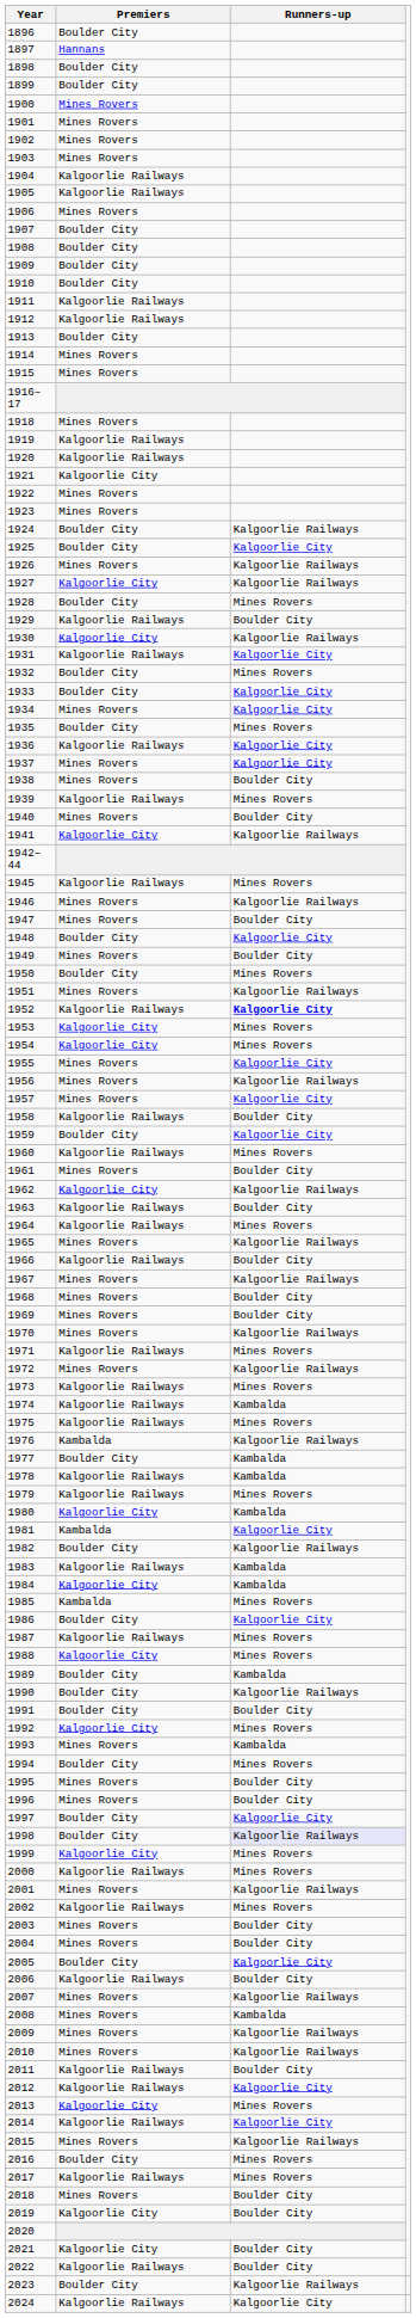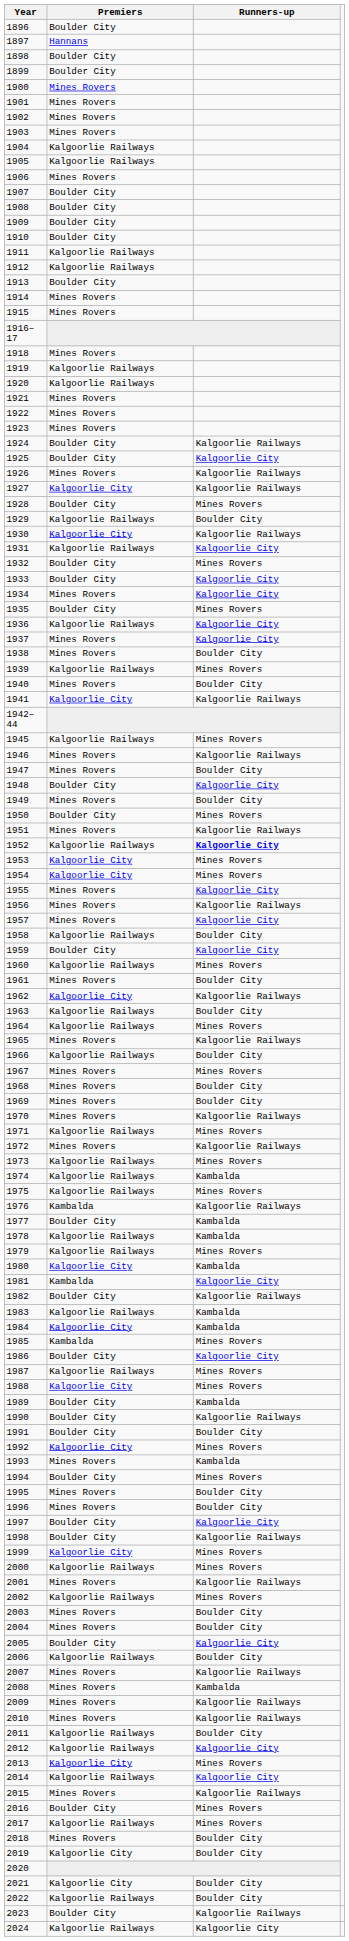 <table class="wikitable sortable" width="480px">
 <tr>
 <th width=60px>Year</th>
 <th width=250px>Premiers</th>
 <th width=250px>Runners-up</th>
 </tr>
 <tr>
 <td>1896</td>
 <td>Boulder City</td>
 <td></td>
 </tr>
 <tr>
 <td>1897</td>
 <td><a href='#'>Hannans</a></td>
 <td></td>
 </tr>
 <tr>
 <td>1898</td>
 <td>Boulder City</td>
 <td></td>
 </tr>
 <tr>
 <td>1899</td>
 <td>Boulder City</td>
 <td></td>
 </tr>
 <tr>
 <td>1900</td>
 <td><a href='#'>Mines Rovers</a></td>
 <td></td>
 </tr>
 <tr>
 <td>1901</td>
 <td>Mines Rovers</td>
 <td></td>
 </tr>
 <tr>
 <td>1902</td>
 <td>Mines Rovers</td>
 <td></td>
 </tr>
 <tr>
 <td>1903</td>
 <td>Mines Rovers</td>
 <td></td>
 </tr>
 <tr>
 <td>1904</td>
 <td>Kalgoorlie Railways</td>
 <td></td>
 </tr>
 <tr>
 <td>1905</td>
 <td>Kalgoorlie Railways</td>
 <td></td>
 </tr>
 <tr>
 <td>1906</td>
 <td>Mines Rovers</td>
 <td></td>
 </tr>
 <tr>
 <td>1907</td>
 <td>Boulder City</td>
 <td></td>
 </tr>
 <tr>
 <td>1908</td>
 <td>Boulder City</td>
 <td></td>
 </tr>
 <tr>
 <td>1909</td>
 <td>Boulder City</td>
 <td></td>
 </tr>
 <tr>
 <td>1910</td>
 <td>Boulder City</td>
 <td></td>
 </tr>
 <tr>
 <td>1911</td>
 <td>Kalgoorlie Railways</td>
 <td></td>
 </tr>
 <tr>
 <td>1912</td>
 <td>Kalgoorlie Railways</td>
 <td></td>
 </tr>
 <tr>
 <td>1913</td>
 <td>Boulder City</td>
 <td></td>
 </tr>
 <tr>
 <td>1914</td>
 <td>Mines Rovers</td>
 <td></td>
 </tr>
 <tr>
 <td>1915</td>
 <td>Mines Rovers</td>
 <td></td>
 </tr>
 <tr>
 <td>1916–17</td>
 <td colspan=2 style=background:#efefef></td>
 </tr>
 <tr>
 <td>1918</td>
 <td>Mines Rovers</td>
 <td></td>
 </tr>
 <tr>
 <td>1919</td>
 <td>Kalgoorlie Railways</td>
 <td></td>
 </tr>
 <tr>
 <td>1920</td>
 <td>Kalgoorlie Railways</td>
 <td></td>
 </tr>
 <tr>
 <td>1921</td>
-<td>Kalgoorlie City</td>
+<td>Mines Rovers</td>
 <td></td>
 </tr>
 <tr>
 <td>1922</td>
 <td>Mines Rovers</td>
 <td></td>
 </tr>
 <tr>
 <td>1923</td>
 <td>Mines Rovers</td>
 <td></td>
 </tr>
 <tr>
 <td>1924</td>
 <td>Boulder City</td>
 <td>Kalgoorlie Railways</td>
 </tr>
 <tr>
 <td>1925</td>
 <td>Boulder City</td>
 <td><a href='#'>Kalgoorlie City</a></td>
 </tr>
 <tr>
 <td>1926</td>
 <td>Mines Rovers</td>
 <td>Kalgoorlie Railways</td>
 </tr>
 <tr>
 <td>1927</td>
 <td><a href='#'>Kalgoorlie City</a></td>
 <td>Kalgoorlie Railways</td>
 </tr>
 <tr>
 <td>1928</td>
 <td>Boulder City</td>
 <td>Mines Rovers</td>
 </tr>
 <tr>
 <td>1929</td>
 <td>Kalgoorlie Railways</td>
 <td>Boulder City</td>
 </tr>
 <tr>
 <td>1930</td>
 <td><a href='#'>Kalgoorlie City</a></td>
 <td>Kalgoorlie Railways</td>
 </tr>
 <tr>
 <td>1931</td>
 <td>Kalgoorlie Railways</td>
 <td><a href='#'>Kalgoorlie City</a></td>
 </tr>
 <tr>
 <td>1932</td>
 <td>Boulder City</td>
 <td>Mines Rovers</td>
 </tr>
 <tr>
 <td>1933</td>
 <td>Boulder City</td>
 <td><a href='#'>Kalgoorlie City</a></td>
 </tr>
 <tr>
 <td>1934</td>
 <td>Mines Rovers</td>
 <td><a href='#'>Kalgoorlie City</a></td>
 </tr>
 <tr>
 <td>1935</td>
 <td>Boulder City</td>
 <td>Mines Rovers</td>
 </tr>
 <tr>
 <td>1936</td>
 <td>Kalgoorlie Railways</td>
 <td><a href='#'>Kalgoorlie City</a></td>
 </tr>
 <tr>
 <td>1937</td>
 <td>Mines Rovers</td>
 <td><a href='#'>Kalgoorlie City</a></td>
 </tr>
 <tr>
 <td>1938</td>
 <td>Mines Rovers</td>
 <td>Boulder City</td>
 </tr>
 <tr>
 <td>1939</td>
 <td>Kalgoorlie Railways</td>
 <td>Mines Rovers</td>
 </tr>
 <tr>
 <td>1940</td>
 <td>Mines Rovers</td>
 <td>Boulder City</td>
 </tr>
 <tr>
 <td>1941</td>
 <td><a href='#'>Kalgoorlie City</a></td>
 <td>Kalgoorlie Railways</td>
 </tr>
 <tr>
 <td>1942–44</td>
 <td colspan=2 style=background:#efefef></td>
 </tr>
 <tr>
 <td>1945</td>
 <td>Kalgoorlie Railways</td>
 <td>Mines Rovers</td>
 </tr>
 <tr>
 <td>1946</td>
 <td>Mines Rovers</td>
 <td>Kalgoorlie Railways</td>
 </tr>
 <tr>
 <td>1947</td>
 <td>Mines Rovers</td>
 <td>Boulder City</td>
 </tr>
 <tr>
 <td>1948</td>
 <td>Boulder City</td>
 <td><a href='#'>Kalgoorlie City</a></td>
 </tr>
 <tr>
 <td>1949</td>
 <td>Mines Rovers</td>
 <td>Boulder City</td>
 </tr>
 <tr>
 <td>1950</td>
 <td>Boulder City</td>
 <td>Mines Rovers</td>
 </tr>
 <tr>
 <td>1951</td>
 <td>Mines Rovers</td>
 <td>Kalgoorlie Railways</td>
 </tr>
 <tr>
 <td>1952</td>
 <td>Kalgoorlie Railways</td>
 <td><strong><a href='#'>Kalgoorlie City</a></strong></td>
 </tr>
 <tr>
 <td>1953</td>
 <td><a href='#'>Kalgoorlie City</a></td>
 <td>Mines Rovers</td>
 </tr>
 <tr>
 <td>1954</td>
 <td><a href='#'>Kalgoorlie City</a></td>
 <td>Mines Rovers</td>
 </tr>
 <tr>
 <td>1955</td>
 <td>Mines Rovers</td>
 <td><a href='#'>Kalgoorlie City</a></td>
 </tr>
 <tr>
 <td>1956</td>
 <td>Mines Rovers</td>
 <td>Kalgoorlie Railways</td>
 </tr>
 <tr>
 <td>1957</td>
 <td>Mines Rovers</td>
 <td><a href='#'>Kalgoorlie City</a></td>
 </tr>
 <tr>
 <td>1958</td>
 <td>Kalgoorlie Railways</td>
 <td>Boulder City</td>
 </tr>
 <tr>
 <td>1959</td>
 <td>Boulder City</td>
 <td><a href='#'>Kalgoorlie City</a></td>
 </tr>
 <tr>
 <td>1960</td>
 <td>Kalgoorlie Railways</td>
 <td>Mines Rovers</td>
 </tr>
 <tr>
 <td>1961</td>
 <td>Mines Rovers</td>
 <td>Boulder City</td>
 </tr>
 <tr>
 <td>1962</td>
 <td><a href='#'>Kalgoorlie City</a></td>
 <td>Kalgoorlie Railways</td>
 </tr>
 <tr>
 <td>1963</td>
 <td>Kalgoorlie Railways</td>
 <td>Boulder City</td>
 </tr>
 <tr>
 <td>1964</td>
 <td>Kalgoorlie Railways</td>
 <td>Mines Rovers</td>
 </tr>
 <tr>
 <td>1965</td>
 <td>Mines Rovers</td>
 <td>Kalgoorlie Railways</td>
 </tr>
 <tr>
 <td>1966</td>
 <td>Kalgoorlie Railways</td>
 <td>Boulder City</td>
 </tr>
 <tr>
 <td>1967</td>
 <td>Mines Rovers</td>
-<td>Kalgoorlie Railways</td>
+<td>Mines Rovers</td>
 </tr>
 <tr>
 <td>1968</td>
 <td>Mines Rovers</td>
 <td>Boulder City</td>
 </tr>
 <tr>
 <td>1969</td>
 <td>Mines Rovers</td>
 <td>Boulder City</td>
 </tr>
 <tr>
 <td>1970</td>
 <td>Mines Rovers</td>
 <td>Kalgoorlie Railways</td>
 </tr>
 <tr>
 <td>1971</td>
 <td>Kalgoorlie Railways</td>
 <td>Mines Rovers</td>
 </tr>
 <tr>
 <td>1972</td>
 <td>Mines Rovers</td>
 <td>Kalgoorlie Railways</td>
 </tr>
 <tr>
 <td>1973</td>
 <td>Kalgoorlie Railways</td>
 <td>Mines Rovers</td>
 </tr>
 <tr>
 <td>1974</td>
 <td>Kalgoorlie Railways</td>
 <td>Kambalda</td>
 </tr>
 <tr>
 <td>1975</td>
 <td>Kalgoorlie Railways</td>
 <td>Mines Rovers</td>
 </tr>
 <tr>
 <td>1976</td>
 <td>Kambalda</td>
 <td>Kalgoorlie Railways</td>
 </tr>
 <tr>
 <td>1977</td>
 <td>Boulder City</td>
 <td>Kambalda</td>
 </tr>
 <tr>
 <td>1978</td>
 <td>Kalgoorlie Railways</td>
 <td>Kambalda</td>
 </tr>
 <tr>
 <td>1979</td>
 <td>Kalgoorlie Railways</td>
 <td>Mines Rovers</td>
 </tr>
 <tr>
 <td>1980</td>
 <td><a href='#'>Kalgoorlie City</a></td>
 <td>Kambalda</td>
 </tr>
 <tr>
 <td>1981</td>
 <td>Kambalda</td>
 <td><a href='#'>Kalgoorlie City</a></td>
 </tr>
 <tr>
 <td>1982</td>
 <td>Boulder City</td>
 <td>Kalgoorlie Railways</td>
 </tr>
 <tr>
 <td>1983</td>
 <td>Kalgoorlie Railways</td>
 <td>Kambalda</td>
 </tr>
 <tr>
 <td>1984</td>
 <td><a href='#'>Kalgoorlie City</a></td>
 <td>Kambalda</td>
 </tr>
 <tr>
 <td>1985</td>
 <td>Kambalda</td>
 <td>Mines Rovers</td>
 </tr>
 <tr>
 <td>1986</td>
 <td>Boulder City</td>
 <td><a href='#'>Kalgoorlie City</a></td>
 </tr>
 <tr>
 <td>1987</td>
 <td>Kalgoorlie Railways</td>
 <td>Mines Rovers</td>
 </tr>
 <tr>
 <td>1988</td>
 <td><a href='#'>Kalgoorlie City</a></td>
 <td>Mines Rovers</td>
 </tr>
 <tr>
 <td>1989</td>
 <td>Boulder City</td>
 <td>Kambalda</td>
 </tr>
 <tr>
 <td>1990</td>
 <td>Boulder City</td>
 <td>Kalgoorlie Railways</td>
 </tr>
 <tr>
 <td>1991</td>
 <td>Boulder City</td>
 <td>Boulder City</td>
 </tr>
 <tr>
 <td>1992</td>
 <td><a href='#'>Kalgoorlie City</a></td>
 <td>Mines Rovers</td>
 </tr>
 <tr>
 <td>1993</td>
 <td>Mines Rovers</td>
 <td>Kambalda</td>
 </tr>
 <tr>
 <td>1994</td>
 <td>Boulder City</td>
 <td>Mines Rovers</td>
 </tr>
 <tr>
 <td>1995</td>
 <td>Mines Rovers</td>
 <td>Boulder City</td>
 </tr>
 <tr>
 <td>1996</td>
 <td>Mines Rovers</td>
 <td>Boulder City</td>
 </tr>
 <tr>
 <td>1997</td>
 <td>Boulder City</td>
 <td><a href='#'>Kalgoorlie City</a></td>
 </tr>
 <tr>
 <td>1998</td>
 <td>Boulder City</td>
-<td style="background: lavender;">Kalgoorlie Railways</td>
+<td>Kalgoorlie Railways</td>
 </tr>
 <tr>
 <td>1999</td>
 <td><a href='#'>Kalgoorlie City</a></td>
 <td>Mines Rovers</td>
 </tr>
 <tr>
 <td>2000</td>
 <td>Kalgoorlie Railways</td>
 <td>Mines Rovers</td>
 </tr>
 <tr>
 <td>2001</td>
 <td>Mines Rovers</td>
 <td>Kalgoorlie Railways</td>
 </tr>
 <tr>
 <td>2002</td>
 <td>Kalgoorlie Railways</td>
 <td>Mines Rovers</td>
 </tr>
 <tr>
 <td>2003</td>
 <td>Mines Rovers</td>
 <td>Boulder City</td>
 </tr>
 <tr>
 <td>2004</td>
 <td>Mines Rovers</td>
 <td>Boulder City</td>
 </tr>
 <tr>
 <td>2005</td>
 <td>Boulder City</td>
 <td><a href='#'>Kalgoorlie City</a></td>
 </tr>
 <tr>
 <td>2006</td>
 <td>Kalgoorlie Railways</td>
 <td>Boulder City</td>
 </tr>
 <tr>
 <td>2007</td>
 <td>Mines Rovers</td>
 <td>Kalgoorlie Railways</td>
 </tr>
 <tr>
 <td>2008</td>
 <td>Mines Rovers</td>
 <td>Kambalda</td>
 </tr>
 <tr>
 <td>2009</td>
 <td>Mines Rovers</td>
 <td>Kalgoorlie Railways</td>
 </tr>
 <tr>
 <td>2010</td>
 <td>Mines Rovers</td>
 <td>Kalgoorlie Railways</td>
 </tr>
 <tr>
 <td>2011</td>
 <td>Kalgoorlie Railways</td>
 <td>Boulder City</td>
 </tr>
 <tr>
 <td>2012</td>
 <td>Kalgoorlie Railways</td>
 <td><a href='#'>Kalgoorlie City</a></td>
 </tr>
 <tr>
 <td>2013</td>
 <td><a href='#'>Kalgoorlie City</a></td>
 <td>Mines Rovers</td>
 </tr>
 <tr>
 <td>2014</td>
 <td>Kalgoorlie Railways</td>
 <td><a href='#'>Kalgoorlie City</a></td>
 </tr>
 <tr>
 <td>2015</td>
 <td>Mines Rovers</td>
 <td>Kalgoorlie Railways</td>
 </tr>
 <tr>
 <td>2016</td>
 <td>Boulder City</td>
 <td>Mines Rovers</td>
 </tr>
 <tr>
 <td>2017</td>
 <td>Kalgoorlie Railways</td>
 <td>Mines Rovers</td>
 </tr>
 <tr>
 <td>2018</td>
 <td>Mines Rovers</td>
 <td>Boulder City</td>
 </tr>
 <tr>
 <td>2019</td>
 <td>Kalgoorlie City</td>
 <td>Boulder City</td>
 </tr>
 <tr>
 <td>2020</td>
 <td colspan=2 style=background:#efefef></td>
 </tr>
 <tr>
 <td>2021</td>
 <td>Kalgoorlie City</td>
 <td>Boulder City</td>
 </tr>
 <tr>
 <td>2022</td>
 <td>Kalgoorlie Railways</td>
 <td>Boulder City</td>
 </tr>
 <tr>
 <td>2023</td>
 <td>Boulder City</td>
 <td>Kalgoorlie Railways</td>
 <td></td>
 </tr>
 <tr>
 <td>2024</td>
 <td>Kalgoorlie Railways</td>
 <td>Kalgoorlie City</td>
 </tr>
 </table>
